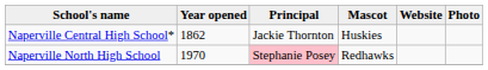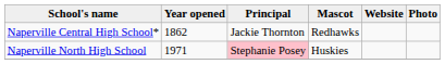 <table class="wikitable">
 <tr>
 <th style="background:#efefef;">School's name</th>
 <th style="background:#efefef;">Year opened</th>
 <th style="background:#efefef;">Principal</th>
 <th style="background:#efefef;">Mascot</th>
 <th style="background:#efefef;">Website</th>
 <th>Photo</th>
 </tr>
 <tr>
 <td><a href='#'>Naperville Central High School</a>*</td>
 <td>1862</td>
 <td>Jackie Thornton</td>
-<td>Huskies</td>
+<td>Redhawks</td>
 <td></td>
 <td></td>
 </tr>
 <tr>
 <td><a href='#'>Naperville North High School</a></td>
-<td>1970</td>
+<td>1971</td>
 <td style="background: pink;">Stephanie Posey</td>
-<td>Redhawks</td>
+<td>Huskies</td>
 <td></td>
 <td></td>
 </tr>
 <tr>
 </tr>
 </table>
